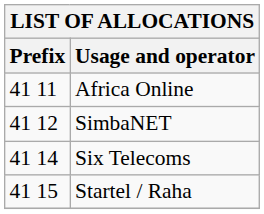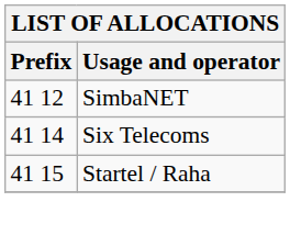 <table class="wikitable" border=1>
 <tr>
 <th colspan="2">LIST OF ALLOCATIONS</th>
 </tr>
 <tr>
 <th>Prefix</th>
 <th>Usage and operator</th>
-</tr>
-<tr>
-<td>41 11</td>
-<td>Africa Online</td>
 </tr>
 <tr>
 <td>41 12</td>
 <td>SimbaNET</td>
 </tr>
 <tr>
 <td>41 14</td>
 <td>Six Telecoms</td>
 </tr>
 <tr>
 <td>41 15</td>
 <td>Startel / Raha</td>
 </tr>
 <tr>
 </tr>
 </table>
